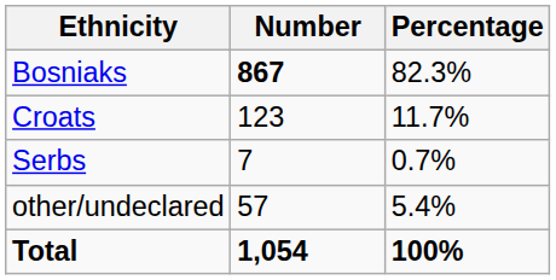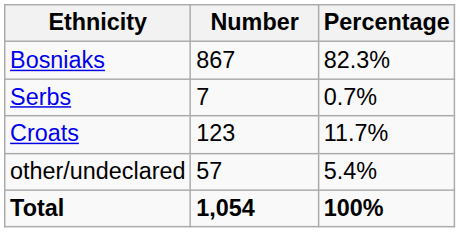 <table class="wikitable">
 <tr>
 <th width="100px">Ethnicity</th>
 <th width="80px">Number</th>
 <th width="80px">Percentage</th>
 </tr>
 <tr>
 <td><a href='#'>Bosniaks</a></td>
-<td><strong>867</strong></td>
+<td>867</td>
 <td>82.3%</td>
+</tr>
+<tr>
+<td><a href='#'>Serbs</a></td>
+<td>7</td>
+<td>0.7%</td>
 </tr>
 <tr>
 <td><a href='#'>Croats</a></td>
 <td>123</td>
 <td>11.7%</td>
-</tr>
-<tr>
-<td><a href='#'>Serbs</a></td>
-<td>7</td>
-<td>0.7%</td>
 </tr>
 <tr>
 <td>other/undeclared</td>
 <td>57</td>
 <td>5.4%</td>
 </tr>
 <tr>
 <td><strong>Total</strong></td>
 <td><strong>1,054</strong></td>
 <td><strong>100%</strong></td>
 </tr>
 </table>
